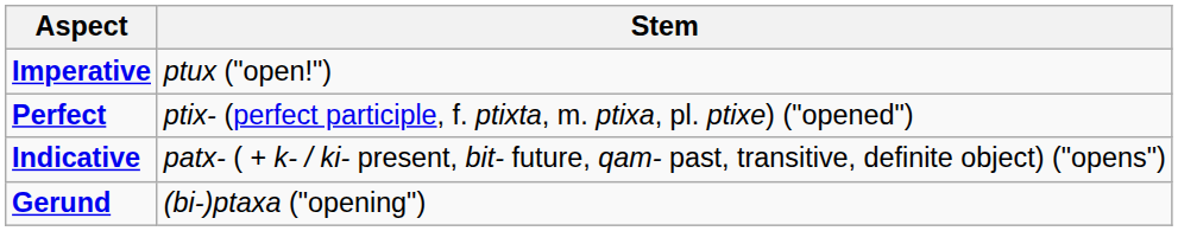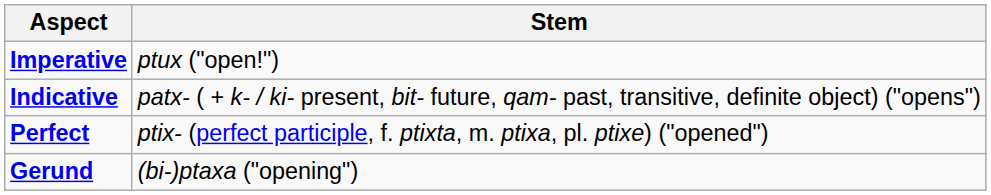 <table class="wikitable">
 <tr>
 <th>Aspect</th>
 <th>Stem</th>
 </tr>
 <tr>
 <td><strong><a href='#'>Imperative</a></strong></td>
 <td><em>ptux</em> ("open!")</td>
 </tr>
 <tr>
+<td><strong><a href='#'>Indicative</a></strong></td>
+<td><em>patx-</em> ( + <em>k- / ki-</em> present, <em>bit-</em> future, <em>qam-</em> past, transitive, definite object) ("opens")</td>
+</tr>
+<tr>
 <td><strong><a href='#'>Perfect</a></strong></td>
 <td><em>ptix-</em> (<a href='#'>perfect participle</a>, f. <em>ptixta</em>, m. <em>ptixa</em>, pl. <em>ptixe</em>) ("opened")</td>
-</tr>
-<tr>
-<td><strong><a href='#'>Indicative</a></strong></td>
-<td><em>patx-</em> ( + <em>k- / ki-</em> present, <em>bit-</em> future, <em>qam-</em> past, transitive, definite object) ("opens")</td>
 </tr>
 <tr>
 <td><strong><a href='#'>Gerund</a></strong></td>
 <td><em>(bi-)ptaxa</em> ("opening")</td>
 </tr>
 </table>
